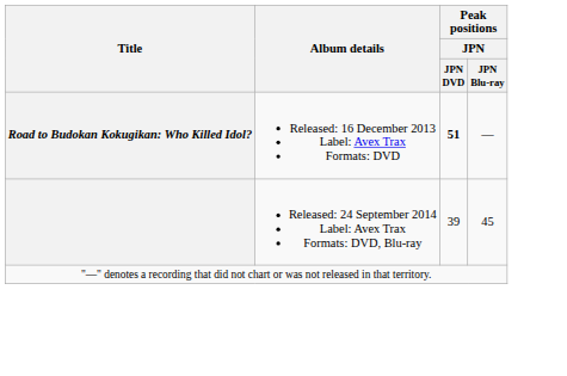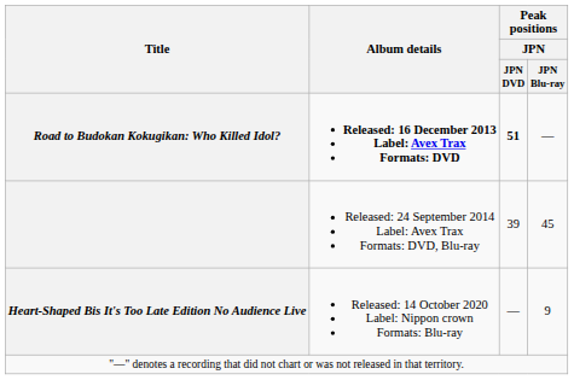 <table class="wikitable plainrowheaders" style="text-align:center;">
 <tr>
 <th scope="col" rowspan="3">Title</th>
 <th scope="col" rowspan="3">Album details</th>
 <th scope="col" colspan="2">Peak <br> positions</th>
 </tr>
 <tr>
 <th colspan="2">JPN</th>
 </tr>
 <tr>
 <th scope="col"><small>JPN<br>DVD</small><br></th>
 <th scope="col"><small>JPN<br>Blu-ray</small><br></th>
 </tr>
 <tr>
 <th scope="row"><em>Road to Budokan Kokugikan: Who Killed Idol?</em></th>
-<td><br><ul><li>Released: 16 December 2013</li><li>Label: <a href='#'>Avex Trax</a></li><li>Formats: DVD</li></ul></td>
+<td><strong><br><ul><li>Released: 16 December 2013</li><li>Label: <a href='#'>Avex Trax</a></li><li>Formats: DVD</li></ul></strong></td>
 <td><strong>51</strong></td>
 <td>—</td>
 </tr>
 <tr>
 <th scope="row"><em></em></th>
 <td><br><ul><li>Released: 24 September 2014</li><li>Label: Avex Trax</li><li>Formats: DVD, Blu-ray</li></ul></td>
 <td>39</td>
 <td>45</td>
 </tr>
 <tr>
+<th scope="row"><em>Heart-Shaped Bis It's Too Late Edition No Audience Live</em></th>
+<td><br><ul><li>Released: 14 October 2020</li><li>Label: Nippon crown</li><li>Formats: Blu-ray</li></ul></td>
+<td>—</td>
+<td>9</td>
+</tr>
+<tr>
 <td align="center" colspan="4" style="font-size:90%">"—" denotes a recording that did not chart or was not released in that territory.</td>
 </tr>
 </table>
